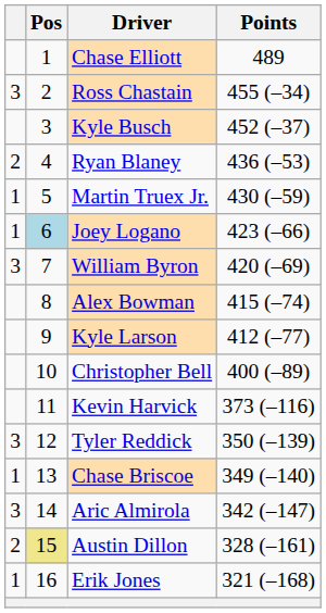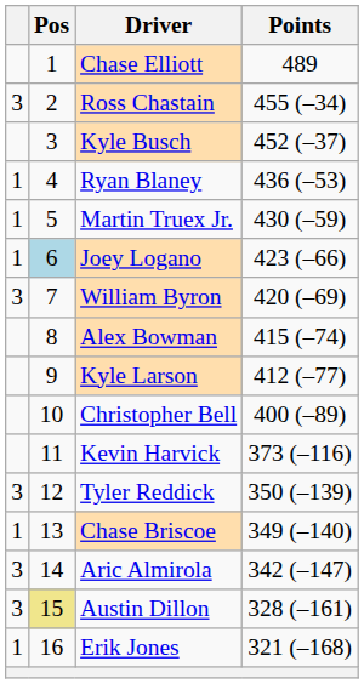 <table class="wikitable" style="font-size: 95%">
 <tr>
 <th></th>
 <th>Pos</th>
 <th>Driver</th>
 <th>Points</th>
 </tr>
 <tr>
 <td align="left"></td>
 <td style="text-align:center;">1</td>
 <td style="background:#FFDEAD;"><a href='#'>Chase Elliott</a></td>
 <td style="text-align:center;">489</td>
 </tr>
 <tr>
 <td align="left"> 3</td>
 <td style="text-align:center;">2</td>
 <td style="background:#FFDEAD;"><a href='#'>Ross Chastain</a></td>
 <td style="text-align:center;">455 (–34)</td>
 </tr>
 <tr>
 <td align="left"></td>
 <td style="text-align:center;">3</td>
 <td style="background:#FFDEAD;"><a href='#'>Kyle Busch</a></td>
 <td style="text-align:center;">452 (–37)</td>
 </tr>
 <tr>
-<td align="left"> 2</td>
+<td align="left"> 1</td>
 <td style="text-align:center;">4</td>
 <td><a href='#'>Ryan Blaney</a></td>
 <td style="text-align:center;">436 (–53)</td>
 </tr>
 <tr>
 <td align="left"> 1</td>
 <td style="text-align:center;">5</td>
 <td><a href='#'>Martin Truex Jr.</a></td>
 <td style="text-align:center;">430 (–59)</td>
 </tr>
 <tr>
 <td align="left"> 1</td>
 <td style="background: lightblue; text-align:center;">6</td>
 <td style="background:#FFDEAD;"><a href='#'>Joey Logano</a></td>
 <td style="text-align:center;">423 (–66)</td>
 </tr>
 <tr>
 <td align="left"> 3</td>
 <td style="text-align:center;">7</td>
 <td style="background:#FFDEAD;"><a href='#'>William Byron</a></td>
 <td style="text-align:center;">420 (–69)</td>
 </tr>
 <tr>
 <td align="left"></td>
 <td style="text-align:center;">8</td>
 <td style="background:#FFDEAD;"><a href='#'>Alex Bowman</a></td>
 <td style="text-align:center;">415 (–74)</td>
 </tr>
 <tr>
 <td align="left"></td>
 <td style="text-align:center;">9</td>
 <td style="background:#FFDEAD;"><a href='#'>Kyle Larson</a></td>
 <td style="text-align:center;">412 (–77)</td>
 </tr>
 <tr>
 <td align="left"></td>
 <td style="text-align:center;">10</td>
 <td><a href='#'>Christopher Bell</a></td>
 <td style="text-align:center;">400 (–89)</td>
 </tr>
 <tr>
 <td align="left"></td>
 <td style="text-align:center;">11</td>
 <td><a href='#'>Kevin Harvick</a></td>
 <td style="text-align:center;">373 (–116)</td>
 </tr>
 <tr>
 <td align="left"> 3</td>
 <td style="text-align:center;">12</td>
 <td><a href='#'>Tyler Reddick</a></td>
 <td style="text-align:center;">350 (–139)</td>
 </tr>
 <tr>
 <td align="left"> 1</td>
 <td style="text-align:center;">13</td>
 <td style="background:#FFDEAD;"><a href='#'>Chase Briscoe</a></td>
 <td style="text-align:center;">349 (–140)</td>
 </tr>
 <tr>
 <td align="left"> 3</td>
 <td style="text-align:center;">14</td>
 <td><a href='#'>Aric Almirola</a></td>
 <td style="text-align:center;">342 (–147)</td>
 </tr>
 <tr>
-<td align="left"> 2</td>
+<td align="left"> 3</td>
 <td style="background: khaki; text-align:center;">15</td>
 <td><a href='#'>Austin Dillon</a></td>
 <td style="text-align:center;">328 (–161)</td>
 </tr>
 <tr>
 <td align="left"> 1</td>
 <td style="text-align:center;">16</td>
 <td><a href='#'>Erik Jones</a></td>
 <td style="text-align:center;">321 (–168)</td>
 </tr>
 <tr class="sortbottom">
 <th colspan="9"></th>
 </tr>
 </table>
